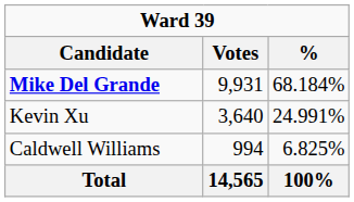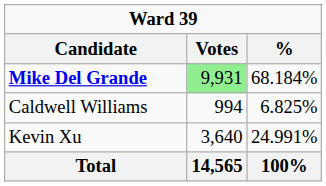 <table class="wikitable">
 <tr>
 <td Colspan="3" align="center"><strong>Ward 39</strong></td>
 </tr>
 <tr>
 <th bgcolor="#DDDDFF" width="150px">Candidate</th>
 <th bgcolor="#DDDDFF">Votes</th>
 <th bgcolor="#DDDDFF">%</th>
 </tr>
 <tr>
 <td><strong><a href='#'>Mike Del Grande</a></strong></td>
-<td align=right>9,931</td>
+<td align=right style="background: lightgreen;">9,931</td>
 <td align=right>68.184%</td>
+</tr>
+<tr>
+<td>Caldwell Williams</td>
+<td align=right>994</td>
+<td align=right>6.825%</td>
 </tr>
 <tr>
 <td>Kevin Xu</td>
 <td align=right>3,640</td>
 <td align=right>24.991%</td>
 </tr>
 <tr>
-<td>Caldwell Williams</td>
-<td align=right>994</td>
-<td align=right>6.825%</td>
-</tr>
-<tr>
 <th>Total</th>
 <th align=right>14,565</th>
 <th align=right>100%</th>
 </tr>
 </table>
